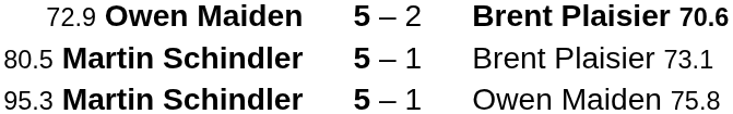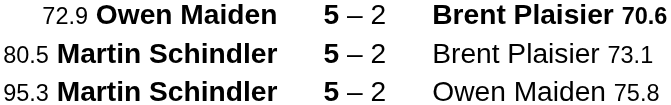 <table style="text-align:center">
 <tr>
 <th width=233></th>
 <th width=80></th>
 <th width=233></th>
 </tr>
 <tr>
 <td align=right><small>72.9</small> <strong>Owen Maiden</strong> </td>
 <td><strong>5</strong> – 2</td>
 <td align=left><strong> Brent Plaisier <small>70.6</small></strong></td>
 </tr>
 <tr>
 <td align=right><small>80.5</small> <strong>Martin Schindler</strong> </td>
-<td><strong>5</strong> – 1</td>
+<td><strong>5</strong> – 2</td>
 <td align=left> Brent Plaisier <small>73.1</small></td>
 </tr>
 <tr>
 <td align=right><small>95.3</small> <strong>Martin Schindler</strong>  </td>
-<td><strong>5</strong> – 1</td>
+<td><strong>5</strong> – 2</td>
 <td align=left> Owen Maiden <small>75.8</small></td>
 </tr>
 </table>
